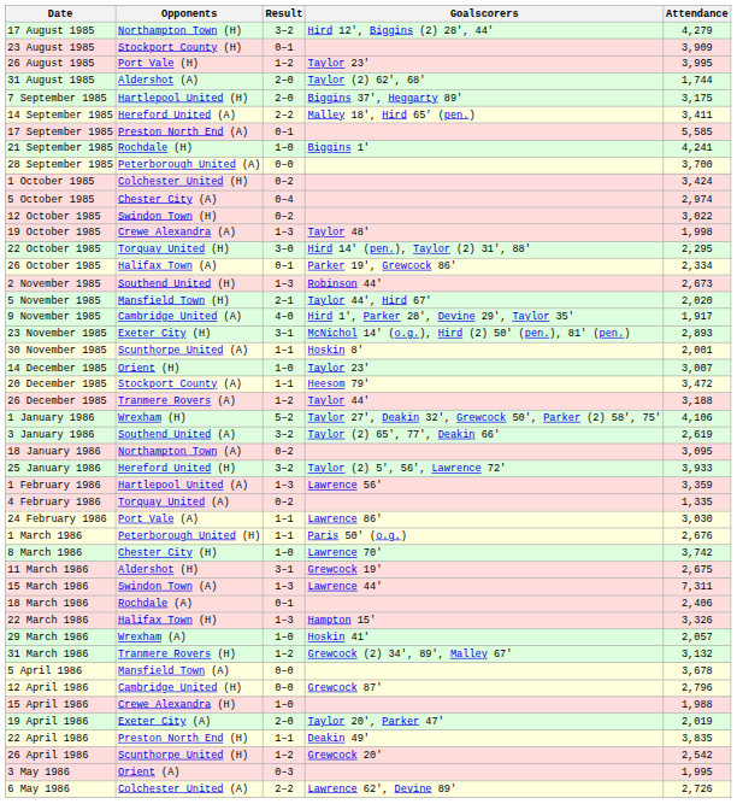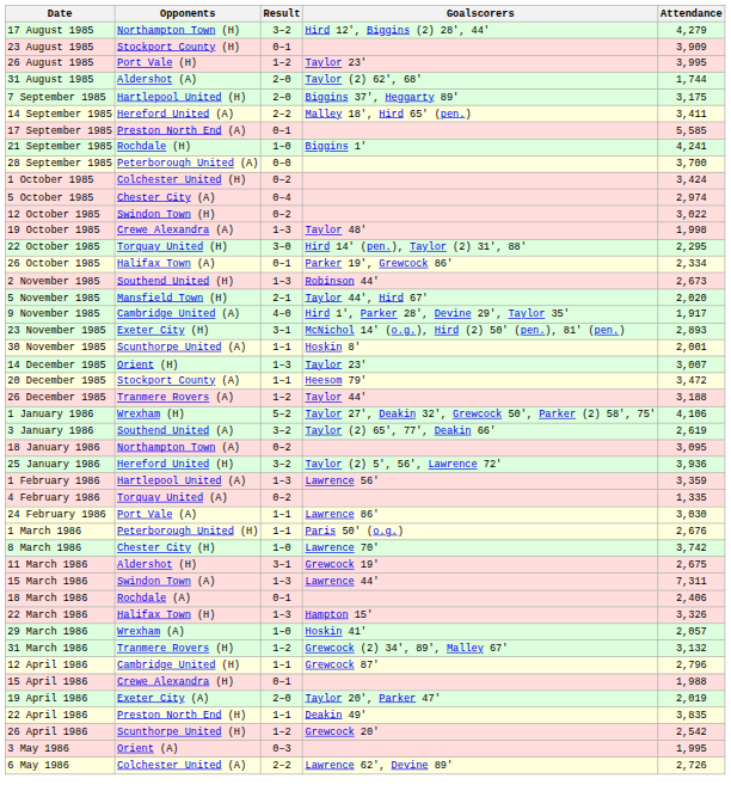 <table class="wikitable">
 <tr>
 <th>Date</th>
 <th>Opponents</th>
 <th>Result</th>
 <th>Goalscorers</th>
 <th>Attendance</th>
 </tr>
 <tr bgcolor="#ddffdd">
 <td>17 August 1985</td>
 <td><a href='#'>Northampton Town</a> (H)</td>
 <td align="center">3–2</td>
 <td><a href='#'>Hird</a> 12', <a href='#'>Biggins</a> (2) 28', 44'</td>
 <td align="center">4,279</td>
 </tr>
 <tr bgcolor="#ffdddd">
 <td>23 August 1985</td>
 <td><a href='#'>Stockport County</a> (H)</td>
 <td align="center">0–1</td>
 <td></td>
 <td align="center">3,909</td>
 </tr>
 <tr bgcolor="#ffdddd">
 <td>26 August 1985</td>
 <td><a href='#'>Port Vale</a> (H)</td>
 <td align="center">1–2</td>
 <td><a href='#'>Taylor</a> 23'</td>
 <td align="center">3,995</td>
 </tr>
 <tr bgcolor="#ddffdd">
 <td>31 August 1985</td>
 <td><a href='#'>Aldershot</a> (A)</td>
 <td align="center">2–0</td>
 <td><a href='#'>Taylor</a> (2) 62', 68'</td>
 <td align="center">1,744</td>
 </tr>
 <tr bgcolor="#ddffdd">
 <td>7 September 1985</td>
 <td><a href='#'>Hartlepool United</a> (H)</td>
 <td align="center">2–0</td>
 <td><a href='#'>Biggins</a> 37', <a href='#'>Heggarty</a> 89'</td>
 <td align="center">3,175</td>
 </tr>
 <tr bgcolor="#ffffdd">
 <td>14 September 1985</td>
 <td><a href='#'>Hereford United</a> (A)</td>
 <td align="center">2–2</td>
 <td><a href='#'>Malley</a> 18', <a href='#'>Hird</a> 65' (<a href='#'>pen.</a>)</td>
 <td align="center">3,411</td>
 </tr>
 <tr bgcolor="#ffdddd">
 <td>17 September 1985</td>
 <td><a href='#'>Preston North End</a> (A)</td>
 <td align="center">0–1</td>
 <td></td>
 <td align="center">5,585</td>
 </tr>
 <tr bgcolor="#ddffdd">
 <td>21 September 1985</td>
 <td><a href='#'>Rochdale</a> (H)</td>
 <td align="center">1–0</td>
 <td><a href='#'>Biggins</a> 1'</td>
 <td align="center">4,241</td>
 </tr>
 <tr bgcolor="#ffffdd">
 <td>28 September 1985</td>
 <td><a href='#'>Peterborough United</a> (A)</td>
 <td align="center">0–0</td>
 <td></td>
 <td align="center">3,700</td>
 </tr>
 <tr bgcolor="#ffdddd">
 <td>1 October 1985</td>
 <td><a href='#'>Colchester United</a> (H)</td>
 <td align="center">0–2</td>
 <td></td>
 <td align="center">3,424</td>
 </tr>
 <tr bgcolor="#ffdddd">
 <td>5 October 1985</td>
 <td><a href='#'>Chester City</a> (A)</td>
 <td align="center">0–4</td>
 <td></td>
 <td align="center">2,974</td>
 </tr>
 <tr bgcolor="#ffdddd">
 <td>12 October 1985</td>
 <td><a href='#'>Swindon Town</a> (H)</td>
 <td align="center">0–2</td>
 <td></td>
 <td align="center">3,022</td>
 </tr>
 <tr bgcolor="#ffdddd">
 <td>19 October 1985</td>
 <td><a href='#'>Crewe Alexandra</a> (A)</td>
 <td align="center">1–3</td>
 <td><a href='#'>Taylor</a> 48'</td>
 <td align="center">1,998</td>
 </tr>
 <tr bgcolor="#ddffdd">
 <td>22 October 1985</td>
 <td><a href='#'>Torquay United</a> (H)</td>
 <td align="center">3–0</td>
 <td><a href='#'>Hird</a> 14' (<a href='#'>pen.</a>), <a href='#'>Taylor</a> (2) 31', 88'</td>
 <td align="center">2,295</td>
 </tr>
 <tr bgcolor="#ffffdd">
 <td>26 October 1985</td>
 <td><a href='#'>Halifax Town</a> (A)</td>
 <td align="center">0–1</td>
 <td><a href='#'>Parker</a> 19', <a href='#'>Grewcock</a> 86'</td>
 <td align="center">2,334</td>
 </tr>
 <tr bgcolor="#ffdddd">
 <td>2 November 1985</td>
 <td><a href='#'>Southend United</a> (H)</td>
 <td align="center">1–3</td>
 <td><a href='#'>Robinson</a> 44'</td>
 <td align="center">2,673</td>
 </tr>
 <tr bgcolor="#ddffdd">
 <td>5 November 1985</td>
 <td><a href='#'>Mansfield Town</a> (H)</td>
 <td align="center">2–1</td>
 <td><a href='#'>Taylor</a> 44', <a href='#'>Hird</a> 67'</td>
 <td align="center">2,020</td>
 </tr>
 <tr bgcolor="#ddffdd">
 <td>9 November 1985</td>
 <td><a href='#'>Cambridge United</a> (A)</td>
 <td align="center">4–0</td>
 <td><a href='#'>Hird</a> 1', <a href='#'>Parker</a> 28', <a href='#'>Devine</a> 29', <a href='#'>Taylor</a> 35'</td>
 <td align="center">1,917</td>
 </tr>
 <tr bgcolor="#ddffdd">
 <td>23 November 1985</td>
 <td><a href='#'>Exeter City</a> (H)</td>
 <td align="center">3–1</td>
 <td><a href='#'>McNichol</a> 14' (<a href='#'>o.g.</a>), <a href='#'>Hird</a> (2) 50' (<a href='#'>pen.</a>), 81' (<a href='#'>pen.</a>)</td>
 <td align="center">2,893</td>
 </tr>
 <tr bgcolor="#ffffdd">
 <td>30 November 1985</td>
 <td><a href='#'>Scunthorpe United</a> (A)</td>
 <td align="center">1–1</td>
 <td><a href='#'>Hoskin</a> 8'</td>
 <td align="center">2,001</td>
 </tr>
 <tr bgcolor="#ddffdd">
 <td>14 December 1985</td>
 <td><a href='#'>Orient</a> (H)</td>
-<td align="center">1–0</td>
+<td align="center">1–3</td>
 <td><a href='#'>Taylor</a> 23'</td>
 <td align="center">3,007</td>
 </tr>
 <tr bgcolor="#ffffdd">
 <td>20 December 1985</td>
 <td><a href='#'>Stockport County</a> (A)</td>
 <td align="center">1–1</td>
 <td><a href='#'>Heesom</a> 79'</td>
 <td align="center">3,472</td>
 </tr>
 <tr bgcolor="#ffdddd">
 <td>26 December 1985</td>
 <td><a href='#'>Tranmere Rovers</a> (A)</td>
 <td align="center">1–2</td>
 <td><a href='#'>Taylor</a> 44'</td>
 <td align="center">3,188</td>
 </tr>
 <tr bgcolor="#ddffdd">
 <td>1 January 1986</td>
 <td><a href='#'>Wrexham</a> (H)</td>
 <td align="center">5–2</td>
 <td><a href='#'>Taylor</a> 27', <a href='#'>Deakin</a> 32', <a href='#'>Grewcock</a> 50', <a href='#'>Parker</a> (2) 58', 75'</td>
 <td align="center">4,106</td>
 </tr>
 <tr bgcolor="#ddffdd">
 <td>3 January 1986</td>
 <td><a href='#'>Southend United</a> (A)</td>
 <td align="center">3–2</td>
 <td><a href='#'>Taylor</a> (2) 65', 77', <a href='#'>Deakin</a> 66'</td>
 <td align="center">2,619</td>
 </tr>
 <tr bgcolor="#ffdddd">
 <td>18 January 1986</td>
 <td><a href='#'>Northampton Town</a> (A)</td>
 <td align="center">0–2</td>
 <td></td>
 <td align="center">3,095</td>
 </tr>
 <tr bgcolor="#ddffdd">
 <td>25 January 1986</td>
 <td><a href='#'>Hereford United</a> (H)</td>
 <td align="center">3–2</td>
 <td><a href='#'>Taylor</a> (2) 5', 56', <a href='#'>Lawrence</a> 72'</td>
-<td align="center">3,933</td>
+<td align="center">3,936</td>
 </tr>
 <tr bgcolor="#ffdddd">
 <td>1 February 1986</td>
 <td><a href='#'>Hartlepool United</a> (A)</td>
 <td align="center">1–3</td>
 <td><a href='#'>Lawrence</a> 56'</td>
 <td align="center">3,359</td>
 </tr>
 <tr bgcolor="#ffdddd">
 <td>4 February 1986</td>
 <td><a href='#'>Torquay United</a> (A)</td>
 <td align="center">0–2</td>
 <td></td>
 <td align="center">1,335</td>
 </tr>
 <tr bgcolor="#ffffdd">
 <td>24 February 1986</td>
 <td><a href='#'>Port Vale</a> (A)</td>
 <td align="center">1–1</td>
 <td><a href='#'>Lawrence</a> 86'</td>
 <td align="center">3,030</td>
 </tr>
 <tr bgcolor="#ffffdd">
 <td>1 March 1986</td>
 <td><a href='#'>Peterborough United</a> (H)</td>
 <td align="center">1–1</td>
 <td><a href='#'>Paris</a> 50' (<a href='#'>o.g.</a>)</td>
 <td align="center">2,676</td>
 </tr>
 <tr bgcolor="#ddffdd">
 <td>8 March 1986</td>
 <td><a href='#'>Chester City</a> (H)</td>
 <td align="center">1–0</td>
 <td><a href='#'>Lawrence</a> 70'</td>
 <td align="center">3,742</td>
 </tr>
 <tr bgcolor="#ffdddd">
 <td>11 March 1986</td>
 <td><a href='#'>Aldershot</a> (H)</td>
 <td align="center">3–1</td>
 <td><a href='#'>Grewcock</a> 19'</td>
 <td align="center">2,675</td>
 </tr>
 <tr bgcolor="#ffdddd">
 <td>15 March 1986</td>
 <td><a href='#'>Swindon Town</a> (A)</td>
 <td align="center">1–3</td>
 <td><a href='#'>Lawrence</a> 44'</td>
 <td align="center">7,311</td>
 </tr>
 <tr bgcolor="#ffdddd">
 <td>18 March 1986</td>
 <td><a href='#'>Rochdale</a> (A)</td>
 <td align="center">0–1</td>
 <td></td>
 <td align="center">2,406</td>
 </tr>
 <tr bgcolor="#ffdddd">
 <td>22 March 1986</td>
 <td><a href='#'>Halifax Town</a> (H)</td>
 <td align="center">1–3</td>
 <td><a href='#'>Hampton</a> 15'</td>
 <td align="center">3,326</td>
 </tr>
 <tr bgcolor="#ddffdd">
 <td>29 March 1986</td>
 <td><a href='#'>Wrexham</a> (A)</td>
 <td align="center">1–0</td>
 <td><a href='#'>Hoskin</a> 41'</td>
 <td align="center">2,057</td>
 </tr>
 <tr bgcolor="#ddffdd">
 <td>31 March 1986</td>
 <td><a href='#'>Tranmere Rovers</a> (H)</td>
 <td align="center">1–2</td>
 <td><a href='#'>Grewcock</a> (2) 34', 89', <a href='#'>Malley</a> 67'</td>
 <td align="center">3,132</td>
 </tr>
 <tr bgcolor="#ffffdd">
-<td>5 April 1986</td>
-<td><a href='#'>Mansfield Town</a> (A)</td>
-<td align="center">0–0</td>
-<td></td>
-<td align="center">3,678</td>
-</tr>
-<tr bgcolor="#ffffdd">
 <td>12 April 1986</td>
 <td><a href='#'>Cambridge United</a> (H)</td>
-<td align="center">0–0</td>
+<td align="center">1–1</td>
 <td><a href='#'>Grewcock</a> 87'</td>
 <td align="center">2,796</td>
 </tr>
 <tr bgcolor="#ffdddd">
 <td>15 April 1986</td>
 <td><a href='#'>Crewe Alexandra</a> (H)</td>
-<td align="center">1–0</td>
+<td align="center">0–1</td>
 <td></td>
 <td align="center">1,988</td>
 </tr>
 <tr bgcolor="#ddffdd">
 <td>19 April 1986</td>
 <td><a href='#'>Exeter City</a> (A)</td>
 <td align="center">2–0</td>
 <td><a href='#'>Taylor</a> 20', <a href='#'>Parker</a> 47'</td>
 <td align="center">2,019</td>
 </tr>
 <tr bgcolor="#ffffdd">
 <td>22 April 1986</td>
 <td><a href='#'>Preston North End</a> (H)</td>
 <td align="center">1–1</td>
 <td><a href='#'>Deakin</a> 49'</td>
 <td align="center">3,835</td>
 </tr>
 <tr bgcolor="#ffdddd">
 <td>26 April 1986</td>
 <td><a href='#'>Scunthorpe United</a> (H)</td>
 <td align="center">1–2</td>
 <td><a href='#'>Grewcock</a> 20'</td>
 <td align="center">2,542</td>
 </tr>
 <tr bgcolor="#ffdddd">
 <td>3 May 1986</td>
 <td><a href='#'>Orient</a> (A)</td>
 <td align="center">0–3</td>
 <td></td>
 <td align="center">1,995</td>
 </tr>
 <tr bgcolor="#ffffdd">
 <td>6 May 1986</td>
 <td><a href='#'>Colchester United</a> (A)</td>
 <td align="center">2–2</td>
 <td><a href='#'>Lawrence</a> 62', <a href='#'>Devine</a> 89'</td>
 <td align="center">2,726</td>
 </tr>
 </table>
